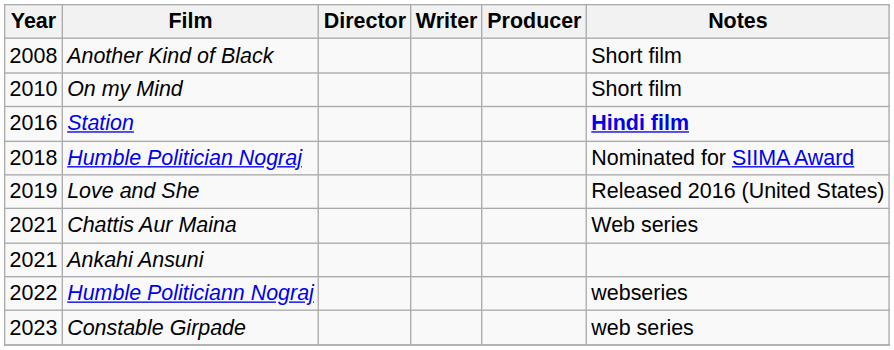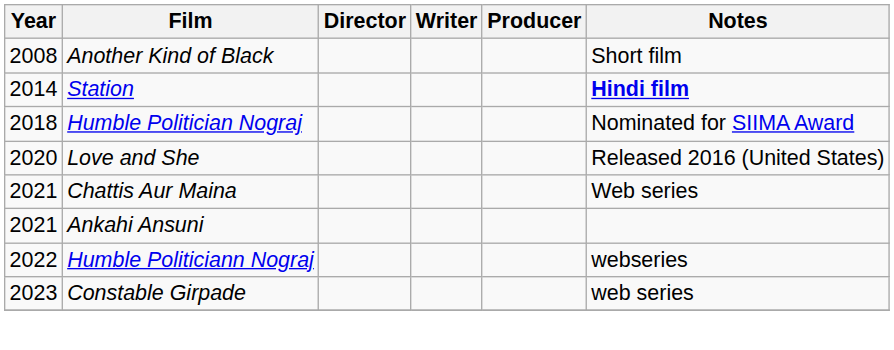 <table class="wikitable sortable">
 <tr>
 <th>Year</th>
 <th>Film</th>
 <th>Director</th>
 <th>Writer</th>
 <th>Producer</th>
 <th>Notes</th>
 </tr>
 <tr>
 <td>2008</td>
 <td><em>Another Kind of Black</em></td>
 <td></td>
 <td></td>
 <td></td>
 <td>Short film</td>
 </tr>
 <tr>
-<td>2010</td>
-<td><em>On my Mind</em></td>
-<td></td>
-<td></td>
-<td></td>
-<td>Short film</td>
-</tr>
-<tr>
-<td>2016</td>
+<td>2014</td>
 <td><em><a href='#'>Station</a></em></td>
 <td></td>
 <td></td>
 <td></td>
 <td><strong><a href='#'>Hindi film</a></strong></td>
 </tr>
 <tr>
 <td>2018</td>
 <td><em><a href='#'>Humble Politician Nograj</a></em></td>
 <td></td>
 <td></td>
 <td></td>
 <td>Nominated for <a href='#'>SIIMA Award</a></td>
 </tr>
 <tr>
-<td>2019</td>
+<td>2020</td>
 <td><em>Love and She</em></td>
 <td></td>
 <td></td>
 <td></td>
 <td>Released 2016 (United States)</td>
 </tr>
 <tr>
 <td>2021</td>
 <td><em>Chattis Aur Maina</em></td>
 <td></td>
 <td></td>
 <td></td>
 <td>Web series</td>
 </tr>
 <tr>
 <td>2021</td>
 <td><em>Ankahi Ansuni</em></td>
 <td></td>
 <td></td>
 <td></td>
 <td></td>
 </tr>
 <tr>
 <td>2022</td>
 <td><em><a href='#'>Humble Politiciann Nograj</a></em></td>
 <td></td>
 <td></td>
 <td></td>
 <td>webseries</td>
 </tr>
 <tr>
 <td>2023</td>
 <td><em>Constable Girpade</em></td>
 <td></td>
 <td></td>
 <td></td>
 <td>web series</td>
 </tr>
 <tr>
 </tr>
 </table>
